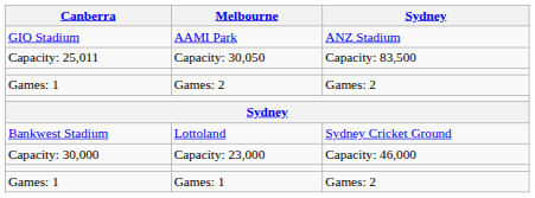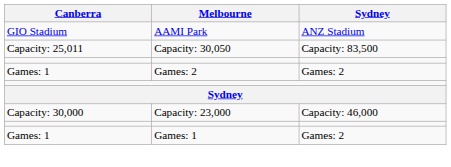 <table class="wikitable", style="width:50%">
 <tr>
 <th><a href='#'>Canberra</a></th>
 <th><a href='#'>Melbourne</a></th>
 <th><a href='#'>Sydney</a></th>
 </tr>
 <tr>
 <td><a href='#'>GIO Stadium</a></td>
 <td><a href='#'>AAMI Park</a></td>
 <td><a href='#'>ANZ Stadium</a></td>
 </tr>
 <tr>
 <td>Capacity: 25,011</td>
 <td>Capacity: 30,050</td>
 <td>Capacity: 83,500</td>
 </tr>
 <tr>
 <td></td>
 <td></td>
 <td></td>
 </tr>
 <tr>
 <td>Games: 1</td>
 <td>Games: 2</td>
 <td>Games: 2</td>
 </tr>
 <tr>
 <td colspan="3" align="centre"></td>
 </tr>
 <tr>
 <th colspan="3"><a href='#'>Sydney</a></th>
 </tr>
 <tr>
-<td><a href='#'>Bankwest Stadium</a></td>
-<td><a href='#'>Lottoland</a></td>
-<td><a href='#'>Sydney Cricket Ground</a></td>
-</tr>
-<tr>
 <td>Capacity: 30,000</td>
 <td>Capacity: 23,000</td>
 <td>Capacity: 46,000</td>
 </tr>
 <tr>
 <td></td>
 <td></td>
 <td></td>
 </tr>
 <tr>
 <td>Games: 1</td>
 <td>Games: 1</td>
 <td>Games: 2</td>
 </tr>
 </table>
